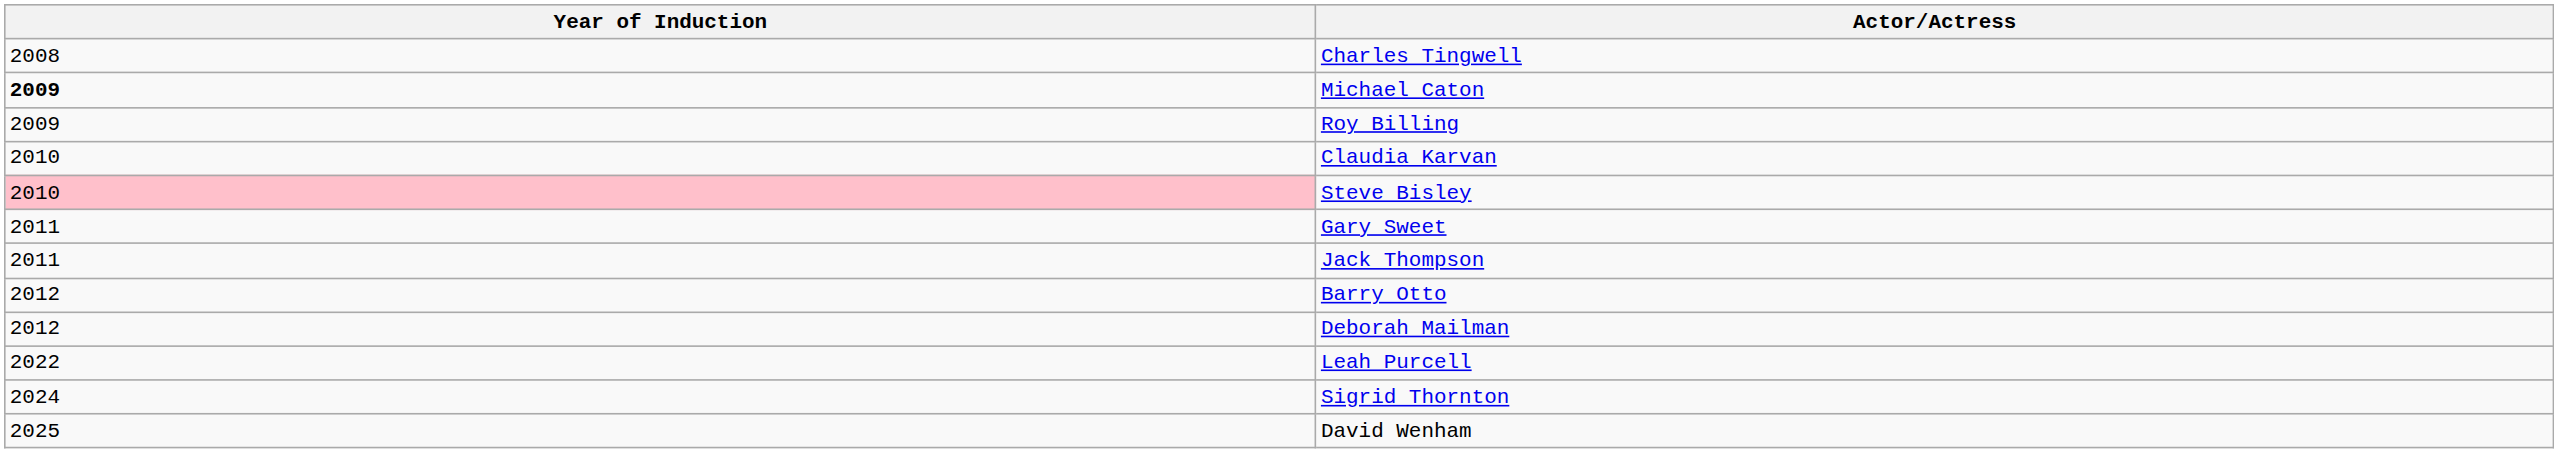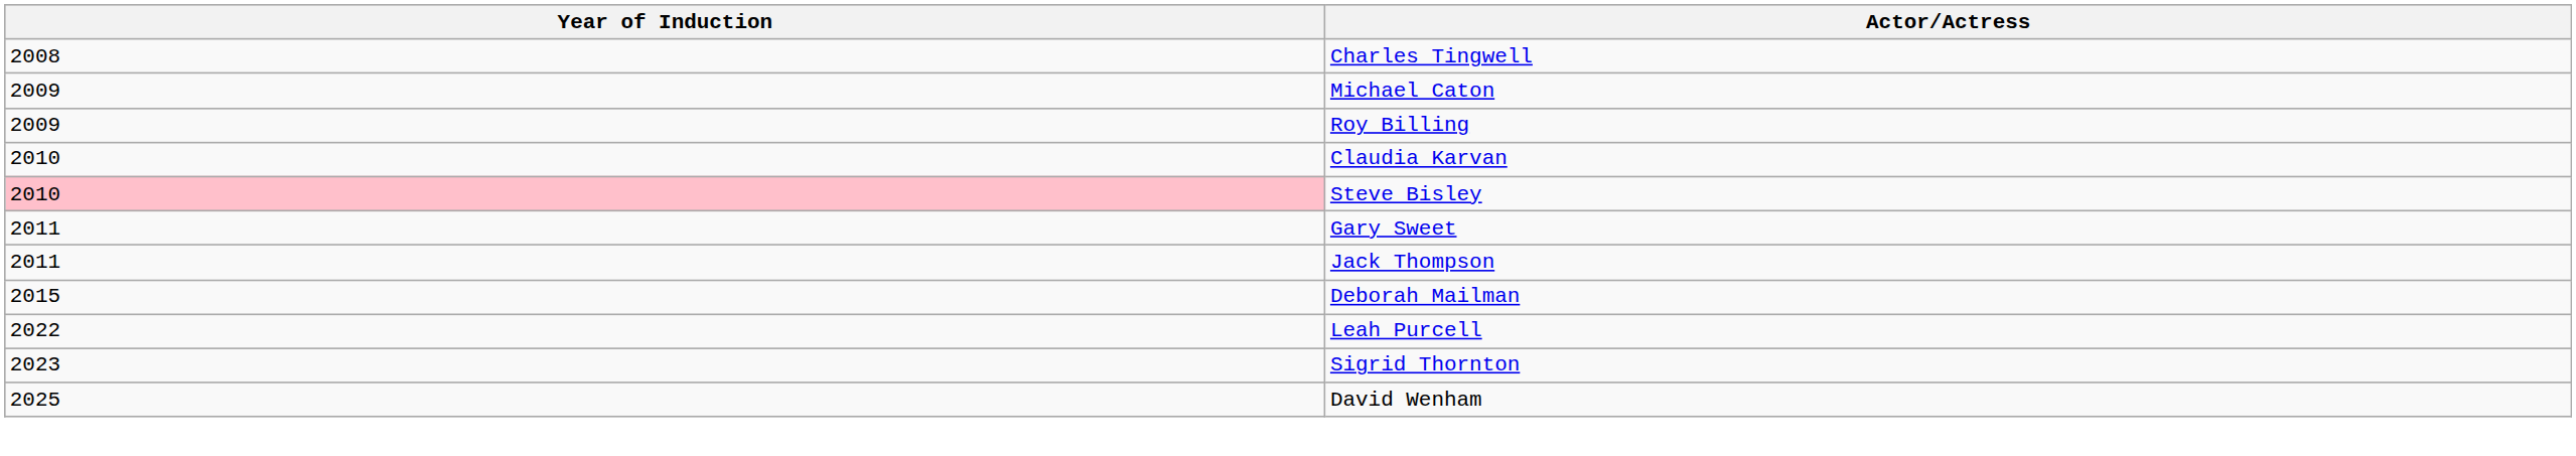 <table class="wikitable sortable" style="width:100%">
 <tr>
 <th width="*">Year of Induction</th>
 <th width="*">Actor/Actress</th>
 </tr>
 <tr>
 <td>2008</td>
 <td><a href='#'>Charles Tingwell</a></td>
 </tr>
 <tr>
-<td><strong>2009</strong></td>
+<td>2009</td>
 <td><a href='#'>Michael Caton</a></td>
 </tr>
 <tr>
 <td>2009</td>
 <td><a href='#'>Roy Billing</a></td>
 </tr>
 <tr>
 <td>2010</td>
 <td><a href='#'>Claudia Karvan</a></td>
 </tr>
 <tr>
 <td style="background: pink;">2010</td>
 <td><a href='#'>Steve Bisley</a></td>
 </tr>
 <tr>
 <td>2011</td>
 <td><a href='#'>Gary Sweet</a></td>
 </tr>
 <tr>
 <td>2011</td>
 <td><a href='#'>Jack Thompson</a></td>
 </tr>
 <tr>
-<td>2012</td>
-<td><a href='#'>Barry Otto</a></td>
-</tr>
-<tr>
-<td>2012</td>
+<td>2015</td>
 <td><a href='#'>Deborah Mailman</a></td>
 </tr>
 <tr>
 <td>2022</td>
 <td><a href='#'>Leah Purcell</a></td>
 </tr>
 <tr>
-<td>2024</td>
+<td>2023</td>
 <td><a href='#'>Sigrid Thornton</a></td>
 </tr>
 <tr>
 <td>2025</td>
 <td>David Wenham</td>
 </tr>
 </table>
